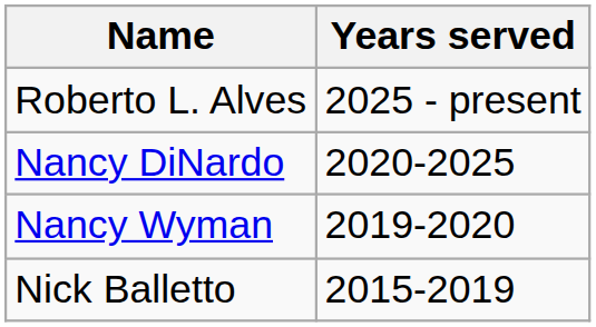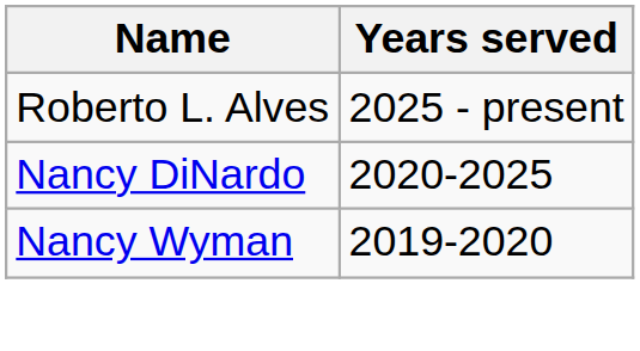 <table class="wikitable">
 <tr>
 <th>Name</th>
 <th>Years served</th>
 </tr>
 <tr>
 <td>Roberto L. Alves</td>
 <td>2025 - present</td>
 </tr>
 <tr>
 <td><a href='#'>Nancy DiNardo</a></td>
 <td>2020-2025</td>
 </tr>
 <tr>
 <td><a href='#'>Nancy Wyman</a></td>
 <td>2019-2020</td>
 </tr>
-<tr>
-<td>Nick Balletto</td>
-<td>2015-2019</td>
-</tr>
 </table>
